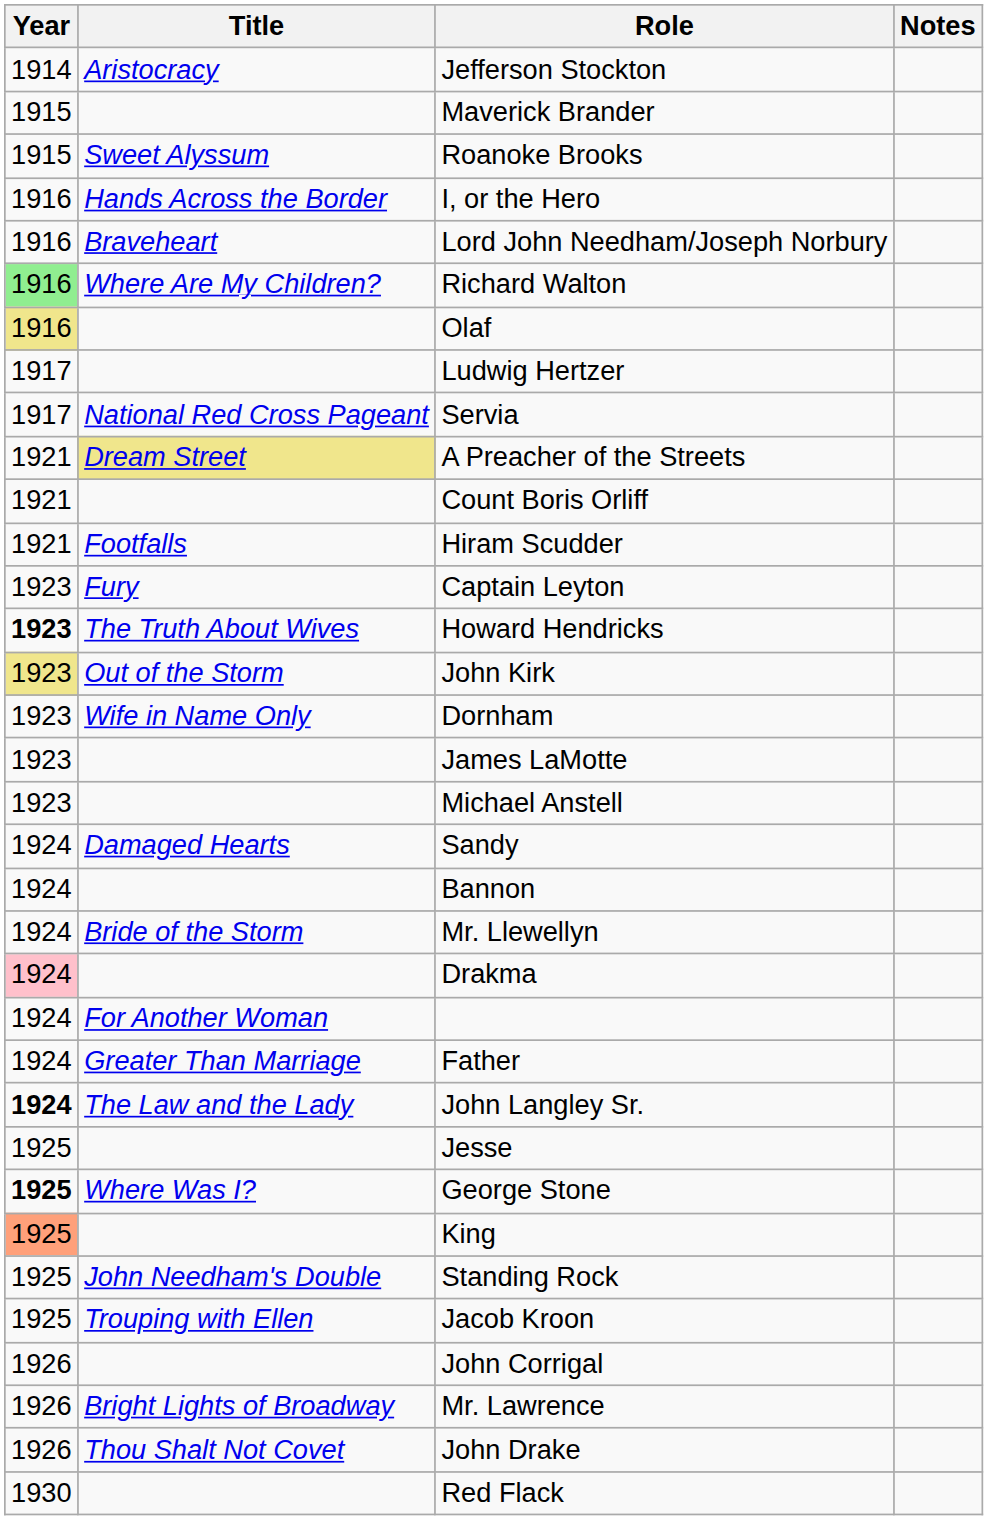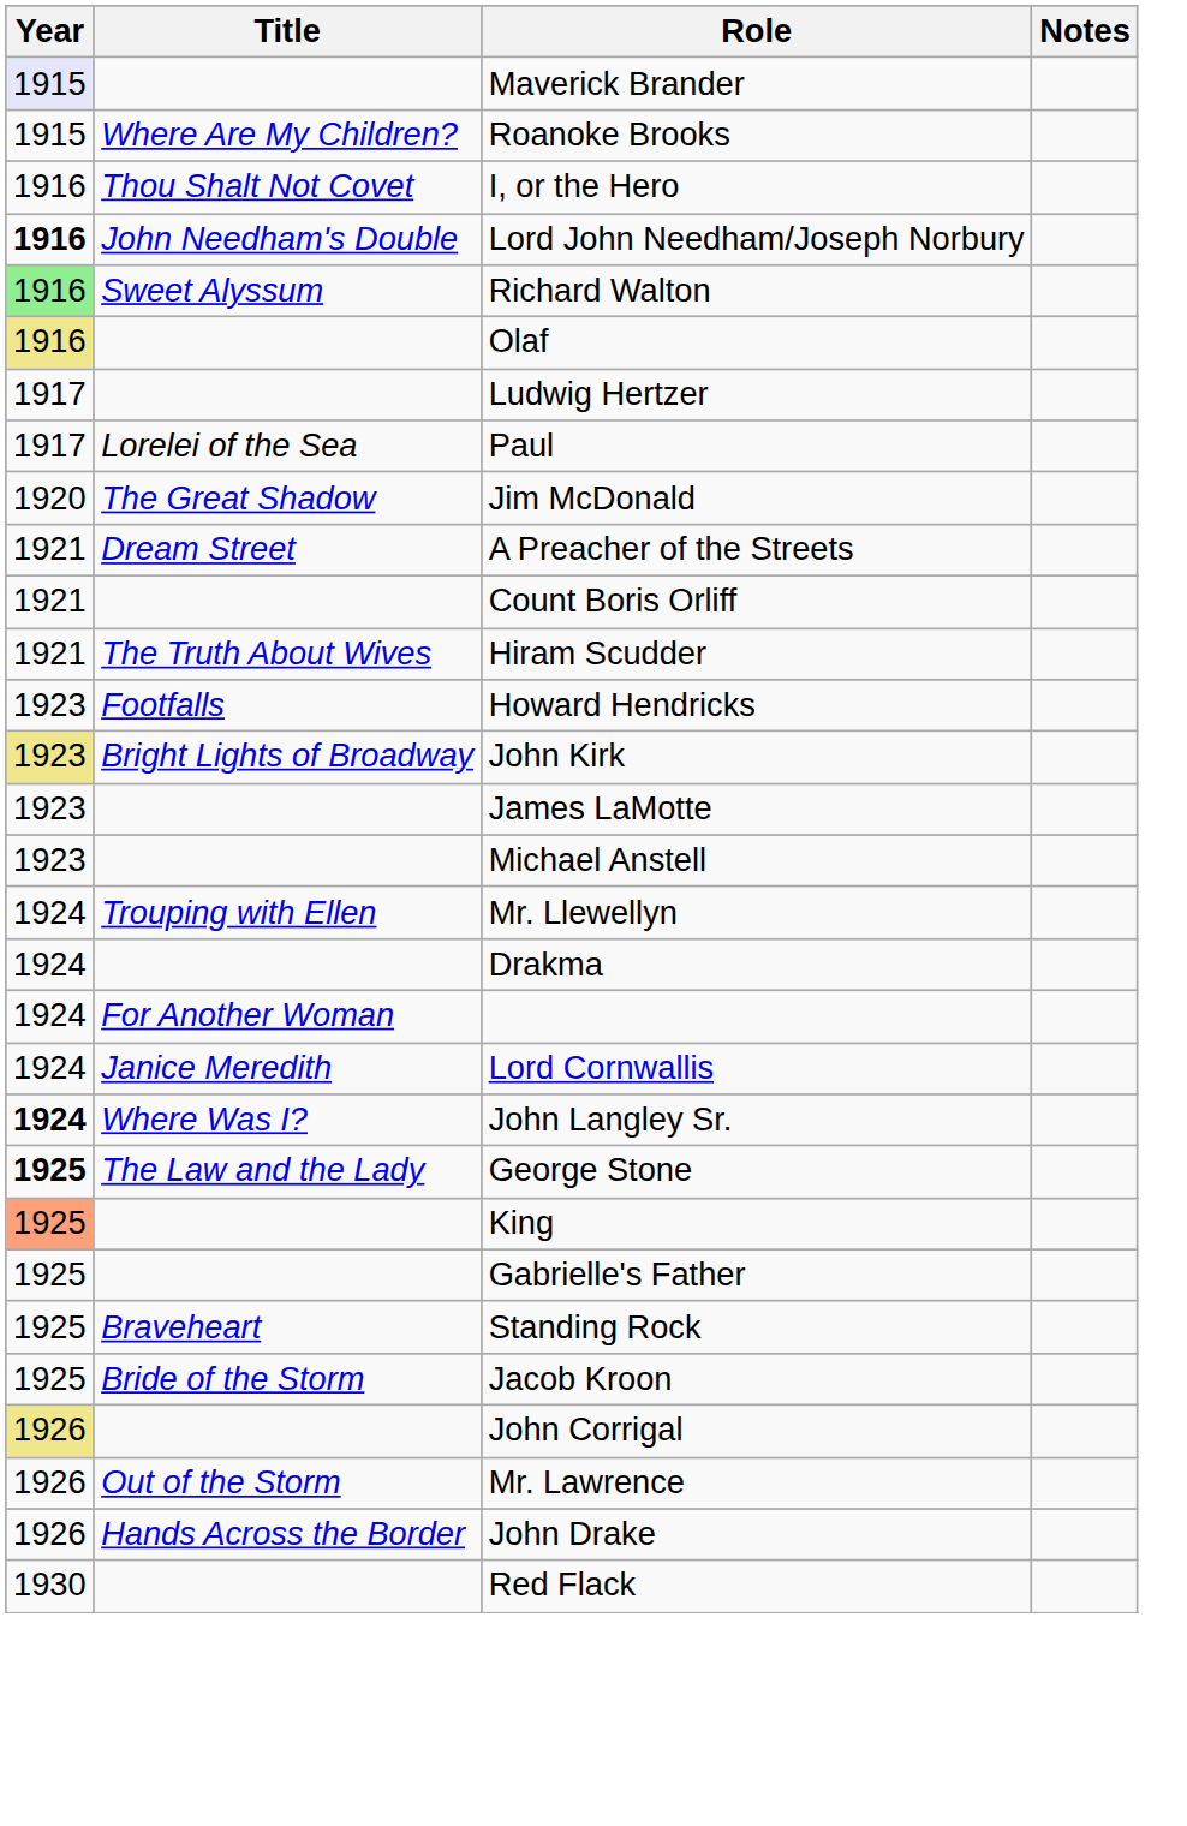 <table class="wikitable sortable">
 <tr>
 <th>Year</th>
 <th>Title</th>
 <th>Role</th>
 <th class="unsortable">Notes</th>
 </tr>
 <tr>
-<td>1914</td>
-<td><em><a href='#'>Aristocracy</a></em></td>
-<td>Jefferson Stockton</td>
-<td></td>
-</tr>
-<tr>
-<td>1915</td>
+<td style="background: lavender;">1915</td>
 <td><em></em></td>
 <td>Maverick Brander</td>
 <td></td>
 </tr>
 <tr>
 <td>1915</td>
-<td><em><a href='#'>Sweet Alyssum</a></em></td>
+<td><em><a href='#'>Where Are My Children?</a></em></td>
 <td>Roanoke Brooks</td>
 <td></td>
 </tr>
 <tr>
 <td>1916</td>
-<td><em><a href='#'>Hands Across the Border</a></em></td>
+<td><em><a href='#'>Thou Shalt Not Covet</a></em></td>
 <td>I, or the Hero</td>
 <td></td>
 </tr>
 <tr>
-<td>1916</td>
-<td><em><a href='#'>Braveheart</a></em></td>
+<td><strong>1916</strong></td>
+<td><em><a href='#'>John Needham's Double</a></em></td>
 <td>Lord John Needham/Joseph Norbury</td>
 <td></td>
 </tr>
 <tr>
 <td style="background: lightgreen;">1916</td>
-<td><em><a href='#'>Where Are My Children?</a></em></td>
+<td><em><a href='#'>Sweet Alyssum</a></em></td>
 <td>Richard Walton</td>
 <td></td>
 </tr>
 <tr>
 <td style="background: khaki;">1916</td>
 <td><em></em></td>
 <td>Olaf</td>
 <td></td>
 </tr>
 <tr>
 <td>1917</td>
 <td><em></em></td>
 <td>Ludwig Hertzer</td>
 <td></td>
 </tr>
 <tr>
 <td>1917</td>
-<td><em><a href='#'>National Red Cross Pageant</a></em></td>
-<td>Servia</td>
+<td><em>Lorelei of the Sea</em></td>
+<td>Paul</td>
+<td></td>
+</tr>
+<tr>
+<td>1920</td>
+<td><em><a href='#'>The Great Shadow</a></em></td>
+<td>Jim McDonald</td>
 <td></td>
 </tr>
 <tr>
 <td>1921</td>
-<td style="background: khaki;"><em><a href='#'>Dream Street</a></em></td>
+<td><em><a href='#'>Dream Street</a></em></td>
 <td>A Preacher of the Streets</td>
 <td></td>
 </tr>
 <tr>
 <td>1921</td>
 <td><em></em></td>
 <td>Count Boris Orliff</td>
 <td></td>
 </tr>
 <tr>
 <td>1921</td>
-<td><em><a href='#'>Footfalls</a></em></td>
+<td><em><a href='#'>The Truth About Wives</a></em></td>
 <td>Hiram Scudder</td>
 <td></td>
 </tr>
 <tr>
 <td>1923</td>
-<td><em><a href='#'>Fury</a></em></td>
-<td>Captain Leyton</td>
-<td></td>
-</tr>
-<tr>
-<td><strong>1923</strong></td>
-<td><em><a href='#'>The Truth About Wives</a></em></td>
+<td><em><a href='#'>Footfalls</a></em></td>
 <td>Howard Hendricks</td>
 <td></td>
 </tr>
 <tr>
 <td style="background: khaki;">1923</td>
-<td><em><a href='#'>Out of the Storm</a></em></td>
+<td><em><a href='#'>Bright Lights of Broadway</a></em></td>
 <td>John Kirk</td>
-<td></td>
-</tr>
-<tr>
-<td>1923</td>
-<td><em><a href='#'>Wife in Name Only</a></em></td>
-<td>Dornham</td>
 <td></td>
 </tr>
 <tr>
 <td>1923</td>
 <td><em></em></td>
 <td>James LaMotte</td>
 <td></td>
 </tr>
 <tr>
 <td>1923</td>
 <td><em></em></td>
 <td>Michael Anstell</td>
 <td></td>
 </tr>
 <tr>
 <td>1924</td>
-<td><em><a href='#'>Damaged Hearts</a></em></td>
-<td>Sandy</td>
+<td><em><a href='#'>Trouping with Ellen</a></em></td>
+<td>Mr. Llewellyn</td>
 <td></td>
 </tr>
 <tr>
 <td>1924</td>
-<td><em></em></td>
-<td>Bannon</td>
-<td></td>
-</tr>
-<tr>
-<td>1924</td>
-<td><em><a href='#'>Bride of the Storm</a></em></td>
-<td>Mr. Llewellyn</td>
-<td></td>
-</tr>
-<tr>
-<td style="background: pink;">1924</td>
 <td><em></em></td>
 <td>Drakma</td>
 <td></td>
 </tr>
 <tr>
 <td>1924</td>
 <td><em><a href='#'>For Another Woman</a></em></td>
 <td></td>
 <td></td>
 </tr>
 <tr>
 <td>1924</td>
-<td><em><a href='#'>Greater Than Marriage</a></em></td>
-<td>Father</td>
+<td><em><a href='#'>Janice Meredith</a></em></td>
+<td><a href='#'>Lord Cornwallis</a></td>
 <td></td>
 </tr>
 <tr>
 <td><strong>1924</strong></td>
-<td><em><a href='#'>The Law and the Lady</a></em></td>
+<td><em><a href='#'>Where Was I?</a></em></td>
 <td>John Langley Sr.</td>
 <td></td>
 </tr>
 <tr>
-<td>1925</td>
-<td><em></em></td>
-<td>Jesse</td>
-<td></td>
-</tr>
-<tr>
 <td><strong>1925</strong></td>
-<td><em><a href='#'>Where Was I?</a></em></td>
+<td><em><a href='#'>The Law and the Lady</a></em></td>
 <td>George Stone</td>
 <td></td>
 </tr>
 <tr>
 <td style="background: lightsalmon;">1925</td>
 <td><em></em></td>
 <td>King</td>
 <td></td>
 </tr>
 <tr>
 <td>1925</td>
-<td><em><a href='#'>John Needham's Double</a></em></td>
+<td><em></em></td>
+<td>Gabrielle's Father</td>
+<td></td>
+</tr>
+<tr>
+<td>1925</td>
+<td><em><a href='#'>Braveheart</a></em></td>
 <td>Standing Rock</td>
 <td></td>
 </tr>
 <tr>
 <td>1925</td>
-<td><em><a href='#'>Trouping with Ellen</a></em></td>
+<td><em><a href='#'>Bride of the Storm</a></em></td>
 <td>Jacob Kroon</td>
 <td></td>
 </tr>
 <tr>
-<td>1926</td>
+<td style="background: khaki;">1926</td>
 <td><em></em></td>
 <td>John Corrigal</td>
 <td></td>
 </tr>
 <tr>
 <td>1926</td>
-<td><em><a href='#'>Bright Lights of Broadway</a></em></td>
+<td><em><a href='#'>Out of the Storm</a></em></td>
 <td>Mr. Lawrence</td>
 <td></td>
 </tr>
 <tr>
 <td>1926</td>
-<td><em><a href='#'>Thou Shalt Not Covet</a></em></td>
+<td><em><a href='#'>Hands Across the Border</a></em></td>
 <td>John Drake</td>
 <td></td>
 </tr>
 <tr>
 <td>1930</td>
 <td><em></em></td>
 <td>Red Flack</td>
 <td></td>
 </tr>
 </table>
